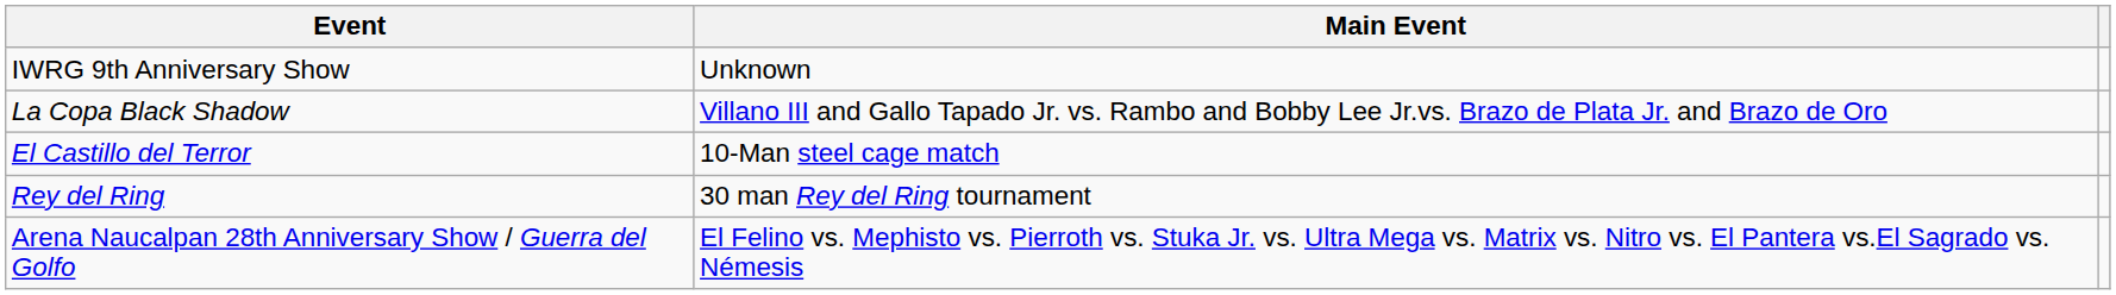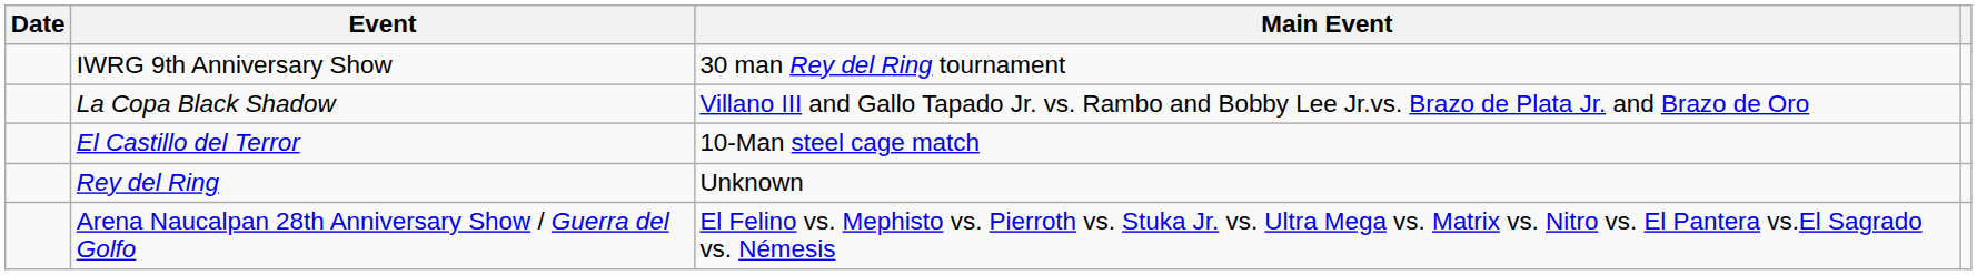 <table class="wikitable sortable" width=100%>
 <tr>
+<th scope="col">Date</th>
 <th scope="col">Event</th>
 <th class=unsortable scope="col">Main Event</th>
 <th class=unsortable scope="col"></th>
 </tr>
 <tr>
+<td></td>
 <td>IWRG 9th Anniversary Show</td>
-<td>Unknown</td>
+<td>30 man <em><a href='#'>Rey del Ring</a></em> tournament</td>
 <td></td>
 </tr>
 <tr>
+<td></td>
 <td><em>La Copa Black Shadow</em></td>
 <td><a href='#'>Villano III</a> and Gallo Tapado Jr. vs. Rambo and Bobby Lee Jr.vs. <a href='#'>Brazo de Plata Jr.</a> and <a href='#'>Brazo de Oro</a></td>
 <td></td>
 </tr>
 <tr>
+<td></td>
 <td><em><a href='#'>El Castillo del Terror</a></em></td>
 <td>10-Man <a href='#'>steel cage match</a></td>
 <td></td>
 </tr>
 <tr>
+<td></td>
 <td><em><a href='#'>Rey del Ring</a></em></td>
-<td>30 man <em><a href='#'>Rey del Ring</a></em> tournament</td>
+<td>Unknown</td>
 <td></td>
 </tr>
 <tr>
+<td></td>
 <td><a href='#'>Arena Naucalpan 28th Anniversary Show</a> / <em><a href='#'>Guerra del Golfo</a></em></td>
 <td><a href='#'>El Felino</a> vs. <a href='#'>Mephisto</a> vs. <a href='#'>Pierroth</a> vs. <a href='#'>Stuka Jr.</a> vs. <a href='#'>Ultra Mega</a> vs. <a href='#'>Matrix</a> vs. <a href='#'>Nitro</a> vs. <a href='#'>El Pantera</a> vs.<a href='#'>El Sagrado</a> vs. <a href='#'>Némesis</a></td>
 <td></td>
 </tr>
 </table>
